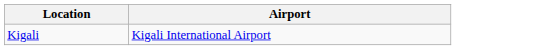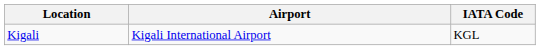 <table class="wikitable">
 <tr>
 <th scope="col" style="width:150px;"><strong>Location</strong></th>
 <th scope="col" style="width:400px;"><strong>Airport</strong></th>
+<th scope="col" style="width:100px;"><strong>IATA Code</strong></th>
 </tr>
 <tr>
 <td><a href='#'>Kigali</a></td>
 <td><a href='#'>Kigali International Airport</a></td>
+<td>KGL</td>
 </tr>
 </table>
